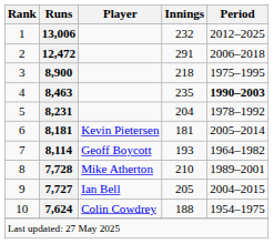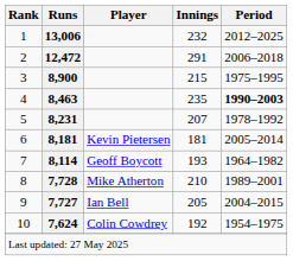 <table class="wikitable plainrowheaders sortable">
 <tr>
 <th scope=col>Rank</th>
 <th scope=col>Runs</th>
 <th scope=col>Player</th>
 <th scope=col>Innings</th>
 <th scope=col>Period</th>
 </tr>
 <tr>
 <td align=center>1</td>
 <th scope=row style=text-align:center;>13,006 </th>
 <td></td>
 <td align=center>232</td>
 <td>2012–2025</td>
 </tr>
 <tr>
 <td align=center>2</td>
 <th scope=row style=text-align:center;>12,472</th>
 <td></td>
 <td align=center>291</td>
 <td>2006–2018</td>
 </tr>
 <tr>
 <td align=center>3</td>
 <th scope=row style=text-align:center;>8,900</th>
 <td></td>
-<td align=center>218</td>
+<td align=center>215</td>
 <td>1975–1995</td>
 </tr>
 <tr>
 <td align=center>4</td>
 <th scope=row style=text-align:center;>8,463</th>
 <td></td>
 <td align=center>235</td>
 <td><strong>1990–2003</strong></td>
 </tr>
 <tr>
 <td align=center>5</td>
 <th scope=row style=text-align:center;>8,231</th>
 <td></td>
-<td align=center>204</td>
+<td align=center>207</td>
 <td>1978–1992</td>
 </tr>
 <tr>
 <td align=center>6</td>
 <th scope=row style=text-align:center;>8,181</th>
 <td><a href='#'>Kevin Pietersen</a></td>
 <td align=center>181</td>
 <td>2005–2014</td>
 </tr>
 <tr>
 <td align=center>7</td>
 <th scope=row style=text-align:center;>8,114</th>
 <td><a href='#'>Geoff Boycott</a></td>
 <td align=center>193</td>
 <td>1964–1982</td>
 </tr>
 <tr>
 <td align=center>8</td>
 <th scope=row style=text-align:center;>7,728</th>
 <td><a href='#'>Mike Atherton</a></td>
 <td align=center>210</td>
 <td>1989–2001</td>
 </tr>
 <tr>
 <td align=center>9</td>
 <th scope=row style=text-align:center;>7,727</th>
 <td><a href='#'>Ian Bell</a></td>
 <td align=center>205</td>
 <td>2004–2015</td>
 </tr>
 <tr>
 <td align=center>10</td>
 <th scope=row style=text-align:center;>7,624</th>
 <td><a href='#'>Colin Cowdrey</a></td>
-<td align=center>188</td>
+<td align=center>192</td>
 <td>1954–1975</td>
 </tr>
 <tr>
 </tr>
 <tr class=sortbottom>
 <td colspan=6><small>Last updated: 27 May 2025</small></td>
 </tr>
 </table>
